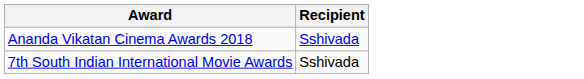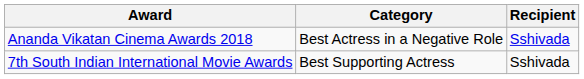 <table class="wikitable sortable">
 <tr>
 <th>Award</th>
+<th>Category</th>
 <th>Recipient</th>
 </tr>
 <tr>
 <td><a href='#'>Ananda Vikatan Cinema Awards 2018</a></td>
+<td>Best Actress in a Negative Role</td>
 <td><a href='#'>Sshivada</a></td>
 </tr>
 <tr>
 <td><a href='#'>7th South Indian International Movie Awards</a></td>
+<td>Best Supporting Actress</td>
 <td>Sshivada</td>
 </tr>
 </table>
